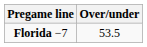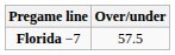 <table class="wikitable">
 <tr align="center">
 <th style=>Pregame line</th>
 <th style=>Over/under</th>
 </tr>
 <tr align="center">
 <td><strong>Florida</strong> −7</td>
-<td>53.5</td>
+<td>57.5</td>
 </tr>
 </table>
